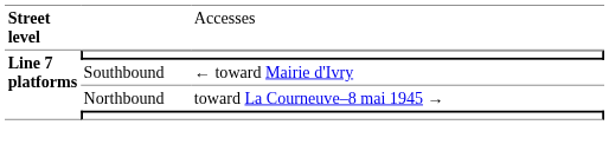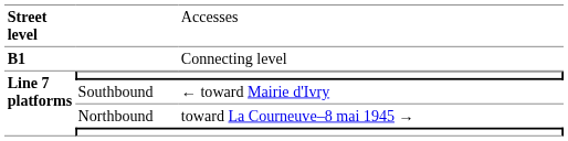 <table border=0 cellspacing=0 cellpadding=3>
 <tr>
 <td style="border-bottom:solid 1px gray;border-top:solid 1px gray;" width=50 valign=top><strong>Street level</strong></td>
 <td style="border-bottom:solid 1px gray;border-top:solid 1px gray;" width=100 valign=top></td>
 <td style="border-bottom:solid 1px gray;border-top:solid 1px gray;" width=390 valign=top>Accesses</td>
+</tr>
+<tr>
+<td style="border-bottom:solid 1px gray;" width=50 valign=top><strong>B1</strong></td>
+<td style="border-bottom:solid 1px gray;" width=100 valign=top></td>
+<td style="border-bottom:solid 1px gray;" width=390 valign=top>Connecting level</td>
 </tr>
 <tr>
 <td style="border-bottom:solid 1px gray;" width=50 rowspan=10 valign=top><strong>Line 7 platforms</strong></td>
 <td style="border-top:solid 1px gray;border-right:solid 2px black;border-left:solid 2px black;border-bottom:solid 2px black;text-align:center;" colspan=2></td>
 </tr>
 <tr>
 <td style="border-bottom:solid 1px gray;" width=100>Southbound</td>
 <td style="border-bottom:solid 1px gray;" width=390>←   toward <a href='#'>Mairie d'Ivry</a> </td>
 </tr>
 <tr>
 <td>Northbound</td>
 <td>   toward <a href='#'>La Courneuve–8 mai 1945</a>  →</td>
 </tr>
 <tr>
 <td style="border-top:solid 2px black;border-right:solid 2px black;border-left:solid 2px black;border-bottom:solid 1px gray;text-align:center;" colspan=2></td>
 </tr>
 </table>
